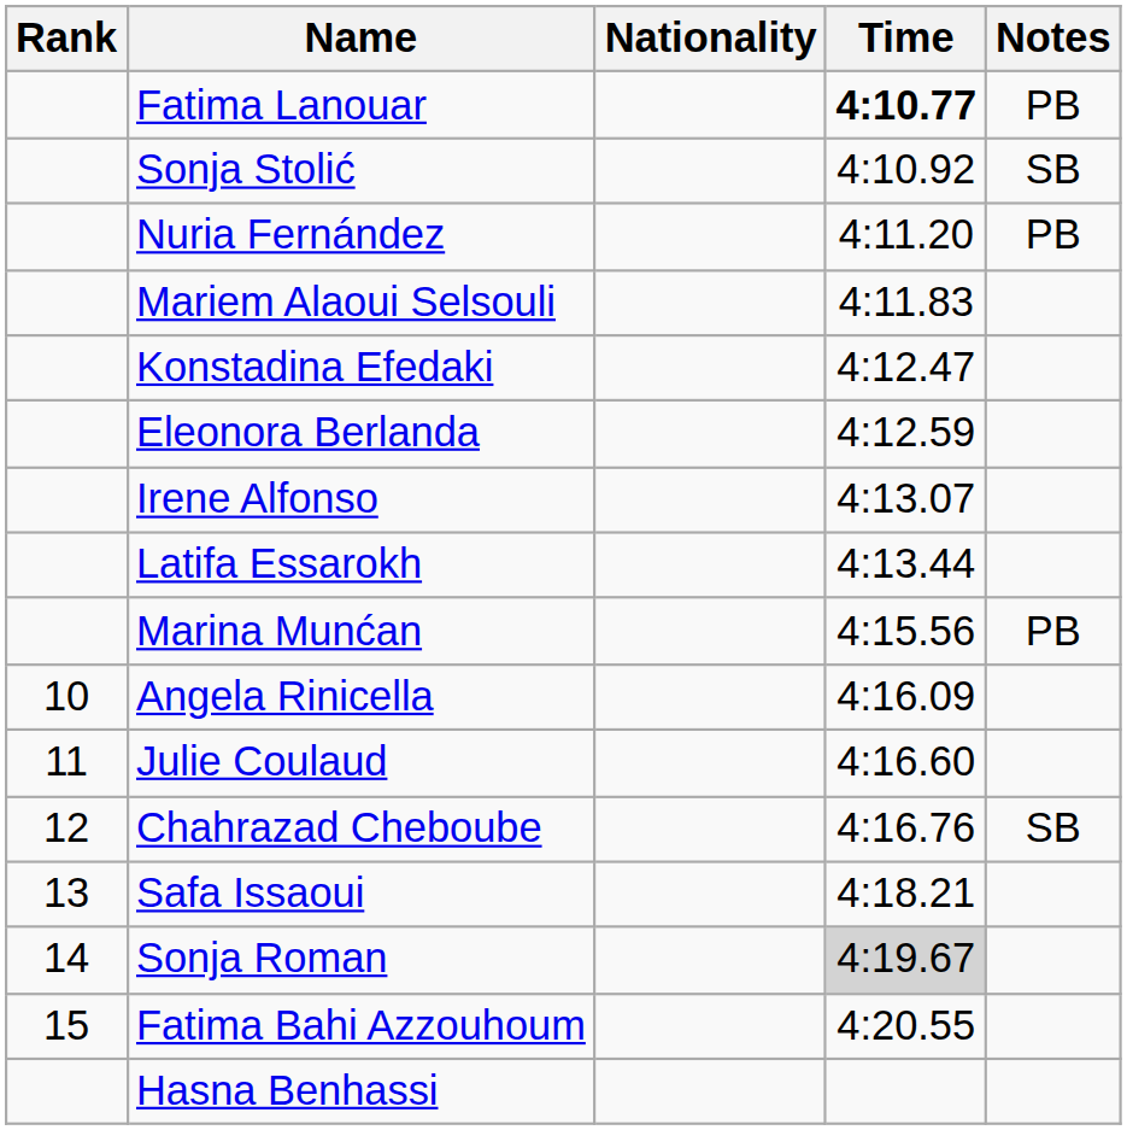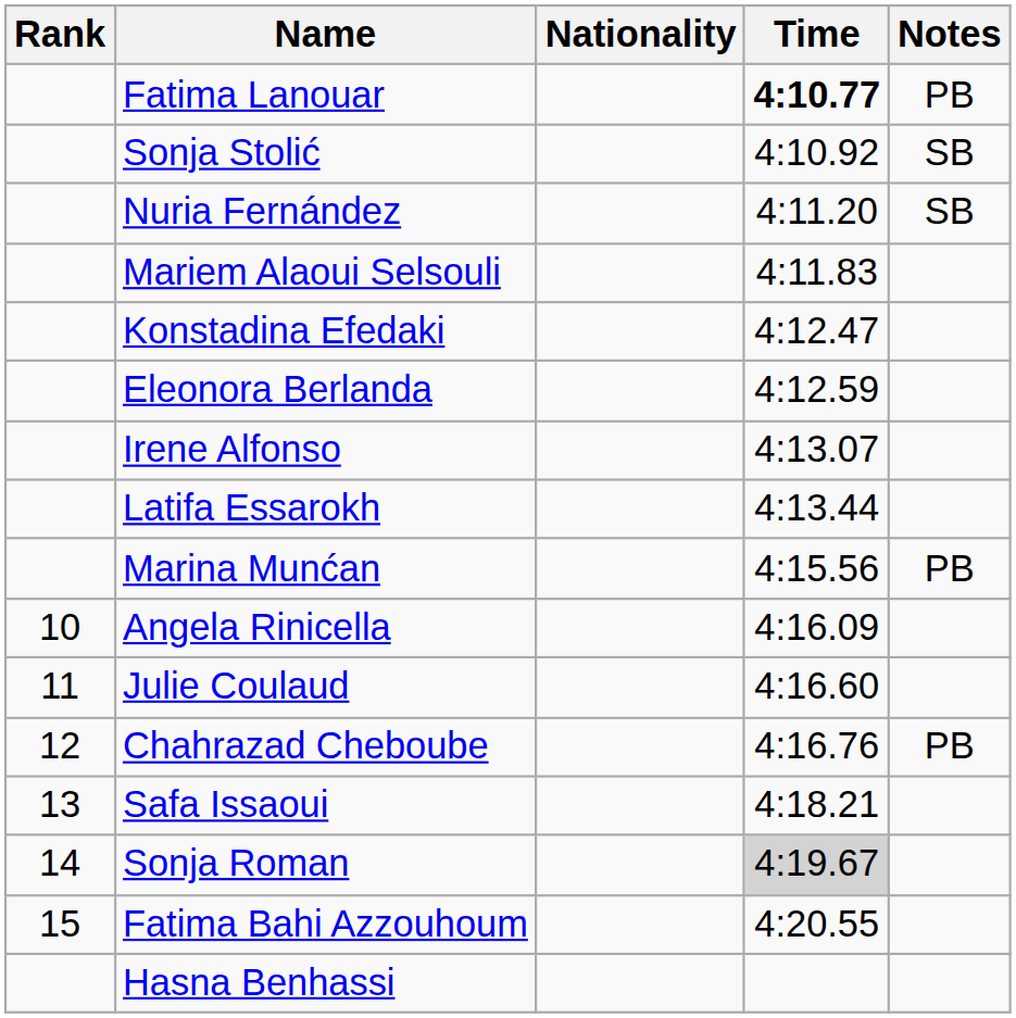 <table class="wikitable sortable" style="text-align:center">
 <tr>
 <th>Rank</th>
 <th>Name</th>
 <th>Nationality</th>
 <th>Time</th>
 <th>Notes</th>
 </tr>
 <tr>
 <td></td>
 <td align=left><a href='#'>Fatima Lanouar</a></td>
 <td align=left></td>
 <td><strong>4:10.77</strong></td>
 <td>PB</td>
 </tr>
 <tr>
 <td></td>
 <td align=left><a href='#'>Sonja Stolić</a></td>
 <td align=left></td>
 <td>4:10.92</td>
 <td>SB</td>
 </tr>
 <tr>
 <td></td>
 <td align=left><a href='#'>Nuria Fernández</a></td>
 <td align=left></td>
 <td>4:11.20</td>
-<td>PB</td>
+<td>SB</td>
 </tr>
 <tr>
 <td></td>
 <td align=left><a href='#'>Mariem Alaoui Selsouli</a></td>
 <td align=left></td>
 <td>4:11.83</td>
 <td></td>
 </tr>
 <tr>
 <td></td>
 <td align=left><a href='#'>Konstadina Efedaki</a></td>
 <td align=left></td>
 <td>4:12.47</td>
 <td></td>
 </tr>
 <tr>
 <td></td>
 <td align=left><a href='#'>Eleonora Berlanda</a></td>
 <td align=left></td>
 <td>4:12.59</td>
 <td></td>
 </tr>
 <tr>
 <td></td>
 <td align=left><a href='#'>Irene Alfonso</a></td>
 <td align=left></td>
 <td>4:13.07</td>
 <td></td>
 </tr>
 <tr>
 <td></td>
 <td align=left><a href='#'>Latifa Essarokh</a></td>
 <td align=left></td>
 <td>4:13.44</td>
 <td></td>
 </tr>
 <tr>
 <td></td>
 <td align=left><a href='#'>Marina Munćan</a></td>
 <td align=left></td>
 <td>4:15.56</td>
 <td>PB</td>
 </tr>
 <tr>
 <td>10</td>
 <td align=left><a href='#'>Angela Rinicella</a></td>
 <td align=left></td>
 <td>4:16.09</td>
 <td></td>
 </tr>
 <tr>
 <td>11</td>
 <td align=left><a href='#'>Julie Coulaud</a></td>
 <td align=left></td>
 <td>4:16.60</td>
 <td></td>
 </tr>
 <tr>
 <td>12</td>
 <td align=left><a href='#'>Chahrazad Cheboube</a></td>
 <td align=left></td>
 <td>4:16.76</td>
-<td>SB</td>
+<td>PB</td>
 </tr>
 <tr>
 <td>13</td>
 <td align=left><a href='#'>Safa Issaoui</a></td>
 <td align=left></td>
 <td>4:18.21</td>
 <td></td>
 </tr>
 <tr>
 <td>14</td>
 <td align=left><a href='#'>Sonja Roman</a></td>
 <td align=left></td>
 <td style="background: lightgrey;">4:19.67</td>
 <td></td>
 </tr>
 <tr>
 <td>15</td>
 <td align=left><a href='#'>Fatima Bahi Azzouhoum</a></td>
 <td align=left></td>
 <td>4:20.55</td>
 <td></td>
 </tr>
 <tr>
 <td></td>
 <td align=left><a href='#'>Hasna Benhassi</a></td>
 <td align=left></td>
 <td></td>
 <td></td>
 </tr>
 </table>
